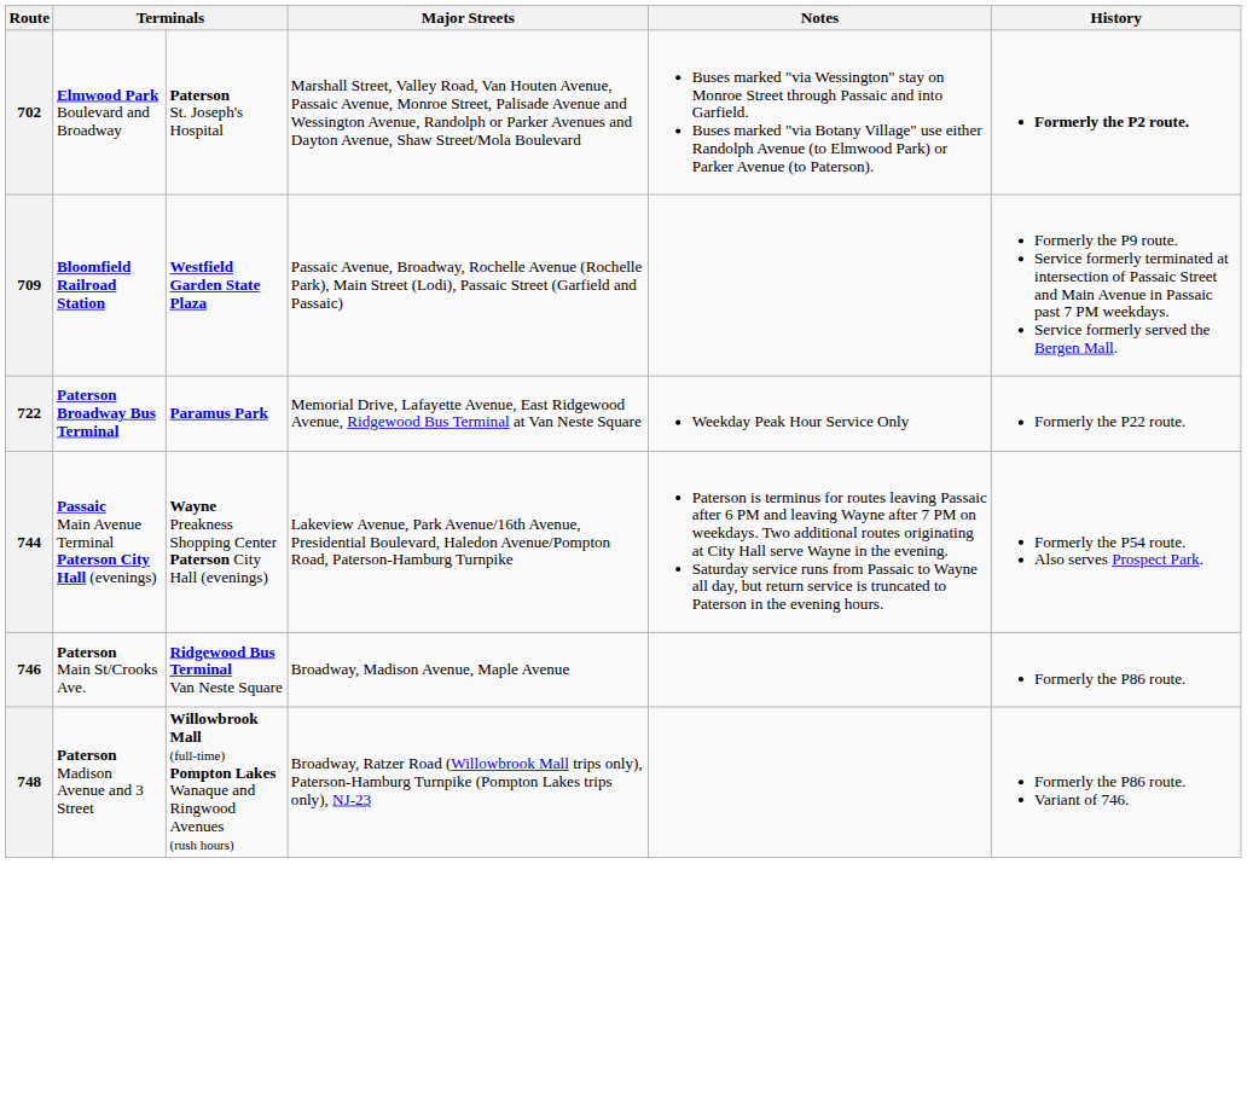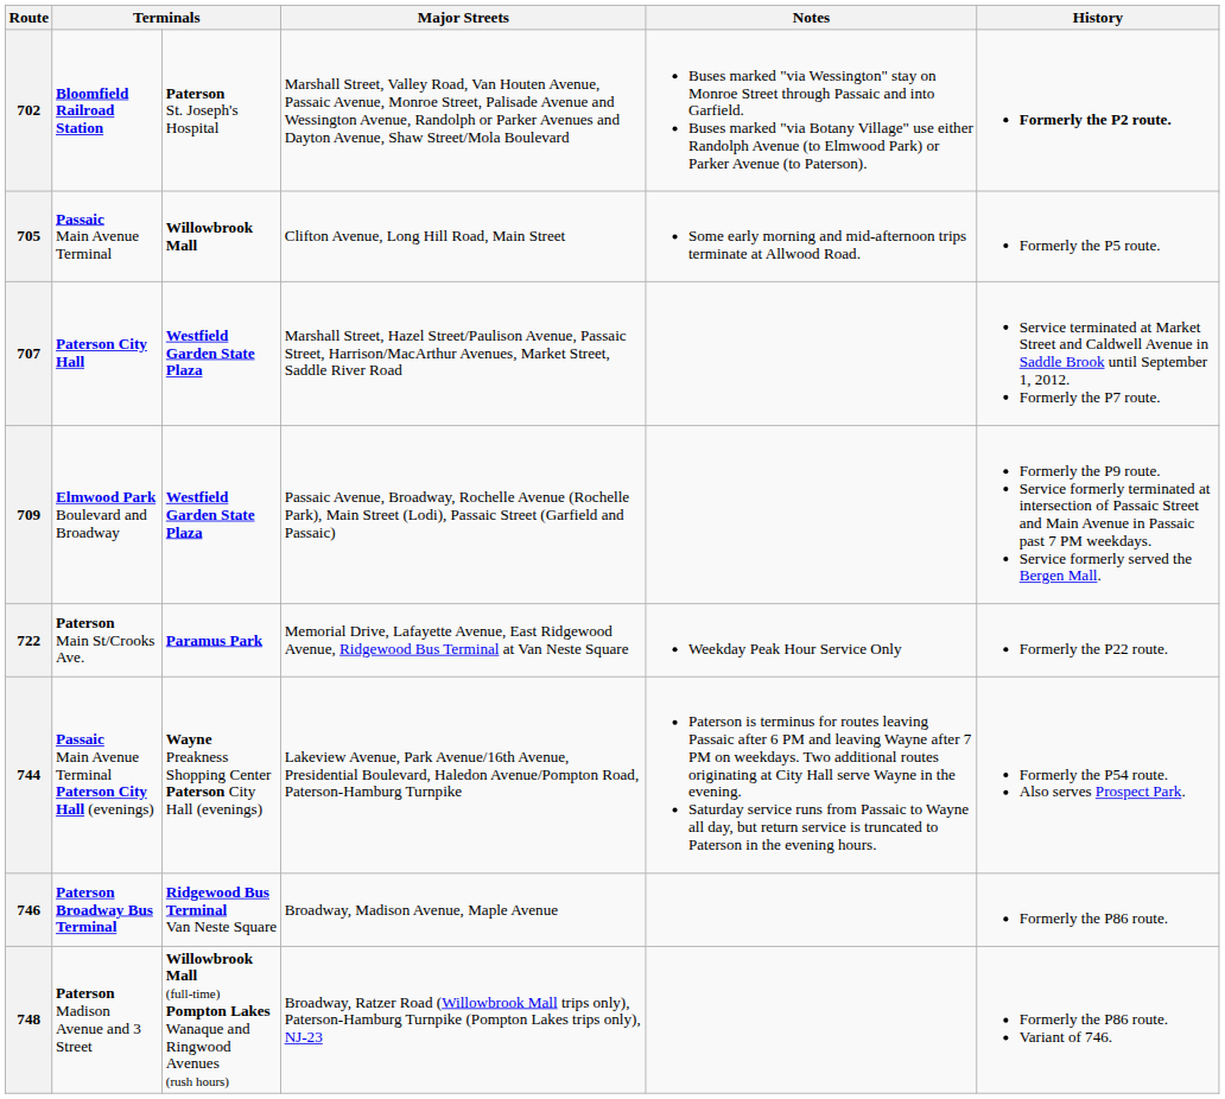 <table class="wikitable">
 <tr>
 <th>Route</th>
 <th colspan=2>Terminals</th>
 <th>Major Streets</th>
 <th>Notes</th>
 <th>History</th>
 </tr>
 <tr>
 <th>702</th>
-<td><strong><a href='#'>Elmwood Park</a></strong><br>Boulevard and Broadway</td>
+<td><strong><a href='#'>Bloomfield Railroad Station</a></strong></td>
 <td><strong>Paterson</strong><br>St. Joseph's Hospital</td>
 <td>Marshall Street, Valley Road, Van Houten Avenue, Passaic Avenue, Monroe Street, Palisade Avenue and Wessington Avenue, Randolph or Parker Avenues and Dayton Avenue, Shaw Street/Mola Boulevard</td>
 <td><br><ul><li>Buses marked "via Wessington" stay on Monroe Street through Passaic and into Garfield.</li><li>Buses marked "via Botany Village" use either Randolph Avenue (to Elmwood Park) or Parker Avenue (to Paterson).</li></ul></td>
 <td><strong><br><ul><li>Formerly the P2 route.</li></ul></strong></td>
 </tr>
 <tr>
+<th>705</th>
+<td><strong><a href='#'>Passaic</a></strong><br>Main Avenue Terminal</td>
+<td><strong>Willowbrook Mall</strong></td>
+<td>Clifton Avenue, Long Hill Road, Main Street</td>
+<td><br><ul><li>Some early morning and mid-afternoon trips terminate at Allwood Road.</li></ul></td>
+<td><br><ul><li>Formerly the P5 route.</li></ul></td>
+</tr>
+<tr>
+<th>707</th>
+<td><strong><a href='#'>Paterson City Hall</a></strong></td>
+<td><strong><a href='#'>Westfield Garden State Plaza</a></strong></td>
+<td>Marshall Street, Hazel Street/Paulison Avenue, Passaic Street, Harrison/MacArthur Avenues, Market Street, Saddle River Road</td>
+<td></td>
+<td><br><ul><li>Service terminated at Market Street and Caldwell Avenue in <a href='#'>Saddle Brook</a> until September 1, 2012.</li><li>Formerly the P7 route.</li></ul></td>
+</tr>
+<tr>
 <th>709</th>
-<td><strong><a href='#'>Bloomfield Railroad Station</a></strong></td>
+<td><strong><a href='#'>Elmwood Park</a></strong><br>Boulevard and Broadway</td>
 <td><strong><a href='#'>Westfield Garden State Plaza</a></strong></td>
 <td>Passaic Avenue, Broadway, Rochelle Avenue (Rochelle Park), Main Street (Lodi), Passaic Street (Garfield and Passaic)</td>
 <td></td>
 <td><br><ul><li>Formerly the P9 route.</li><li>Service formerly terminated at intersection of Passaic Street and Main Avenue in Passaic past 7 PM weekdays.</li><li>Service formerly served the <a href='#'>Bergen Mall</a>.</li></ul></td>
 </tr>
 <tr>
 <th>722</th>
-<td><strong><a href='#'>Paterson Broadway Bus Terminal</a></strong></td>
+<td><strong>Paterson</strong><br>Main St/Crooks Ave.</td>
 <td><strong><a href='#'>Paramus Park</a></strong></td>
 <td>Memorial Drive, Lafayette Avenue, East Ridgewood Avenue, <a href='#'>Ridgewood Bus Terminal</a> at Van Neste Square</td>
 <td><br><ul><li>Weekday Peak Hour Service Only</li></ul></td>
 <td><br><ul><li>Formerly the P22 route.</li></ul></td>
 </tr>
 <tr>
 <th>744</th>
 <td><strong><a href='#'>Passaic</a></strong><br>Main Avenue Terminal<br><strong><a href='#'>Paterson City Hall</a></strong> (evenings)</td>
 <td><strong>Wayne</strong><br>Preakness Shopping Center <br> <strong>Paterson</strong> City Hall (evenings)</td>
 <td>Lakeview Avenue, Park Avenue/16th Avenue, Presidential Boulevard, Haledon Avenue/Pompton Road, Paterson-Hamburg Turnpike</td>
 <td><br><ul><li>Paterson is terminus for routes leaving Passaic after 6 PM and leaving Wayne after 7 PM on weekdays. Two additional routes originating at City Hall serve Wayne in the evening.</li><li>Saturday service runs from Passaic to Wayne all day, but return service is truncated to Paterson in the evening hours.</li></ul></td>
 <td><br><ul><li>Formerly the P54 route.</li><li>Also serves <a href='#'>Prospect Park</a>.</li></ul></td>
 </tr>
 <tr>
 <th>746</th>
-<td><strong>Paterson</strong><br>Main St/Crooks Ave.</td>
+<td><strong><a href='#'>Paterson Broadway Bus Terminal</a></strong></td>
 <td><strong><a href='#'>Ridgewood Bus Terminal</a></strong><br>Van Neste Square</td>
 <td>Broadway, Madison Avenue, Maple Avenue</td>
 <td></td>
 <td><br><ul><li>Formerly the P86 route.</li></ul></td>
 </tr>
 <tr>
 <th>748</th>
 <td><strong>Paterson</strong><br>Madison Avenue and 3 Street</td>
 <td><strong>Willowbrook Mall</strong><br><small>(full-time)</small><br><strong>Pompton Lakes</strong><br>Wanaque and Ringwood Avenues<br><small>(rush hours)</small></td>
 <td>Broadway, Ratzer Road (<a href='#'>Willowbrook Mall</a> trips only), Paterson-Hamburg Turnpike (Pompton Lakes trips only), <a href='#'>NJ-23</a></td>
 <td></td>
 <td><br><ul><li>Formerly the P86 route.</li><li>Variant of 746.</li></ul></td>
 </tr>
 </table>
